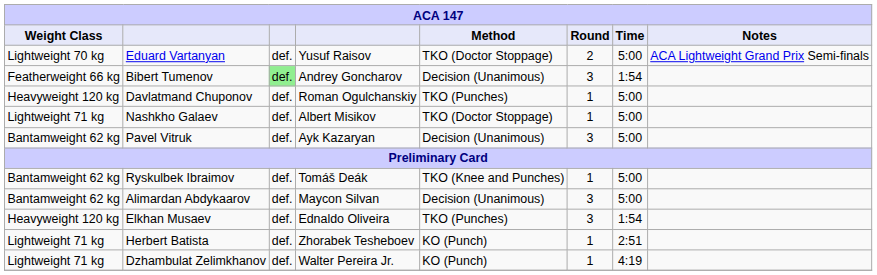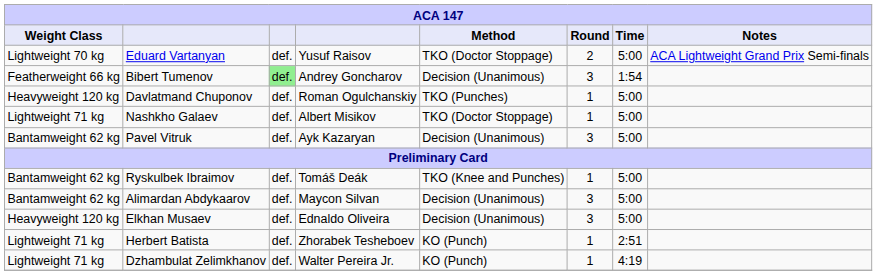 <table class="wikitable" style="font-size: 80%;">
 <tr>
 <th colspan="8" style="background-color: #ccf; color: #000080; text-align: center;"><strong>ACA 147</strong></th>
 </tr>
 <tr>
 <th colspan="1" style="background-color: #E6E8FA; color: #000000; text-align: center;">Weight Class</th>
 <th colspan="1" style="background-color: #E6E8FA; color: #000000; text-align: center;"></th>
 <th colspan="1" style="background-color: #E6E8FA; color: #000000; text-align: center;"></th>
 <th colspan="1" style="background-color: #E6E8FA; color: #000000; text-align: center;"></th>
 <th colspan="1" style="background-color: #E6E8FA; color: #000000; text-align: center;">Method</th>
 <th colspan="1" style="background-color: #E6E8FA; color: #000000; text-align: center;">Round</th>
 <th colspan="1" style="background-color: #E6E8FA; color: #000000; text-align: center;">Time</th>
 <th colspan="1" style="background-color: #E6E8FA; color: #000000; text-align: center;">Notes</th>
 </tr>
 <tr>
 <td>Lightweight 70 kg</td>
 <td> <a href='#'>Eduard Vartanyan</a></td>
 <td>def.</td>
 <td> Yusuf Raisov</td>
 <td>TKO (Doctor Stoppage)</td>
 <td align=center>2</td>
 <td align=center>5:00</td>
 <td><a href='#'>ACA Lightweight Grand Prix</a> Semi-finals</td>
 </tr>
 <tr>
 <td>Featherweight 66 kg</td>
 <td> Bibert Tumenov</td>
 <td style="background: lightgreen;">def.</td>
 <td> Andrey Goncharov</td>
 <td>Decision (Unanimous)</td>
 <td align=center>3</td>
 <td align=center>1:54</td>
 <td></td>
 </tr>
 <tr>
 <td>Heavyweight 120 kg</td>
 <td> Davlatmand Chuponov</td>
 <td>def.</td>
 <td> Roman Ogulchanskiy</td>
 <td>TKO (Punches)</td>
 <td align=center>1</td>
 <td align=center>5:00</td>
 <td></td>
 </tr>
 <tr>
 <td>Lightweight 71 kg</td>
 <td> Nashkho Galaev</td>
 <td>def.</td>
 <td> Albert Misikov</td>
 <td>TKO (Doctor Stoppage)</td>
 <td align=center>1</td>
 <td align=center>5:00</td>
 <td></td>
 </tr>
 <tr>
 <td>Bantamweight 62 kg</td>
 <td> Pavel Vitruk</td>
 <td>def.</td>
 <td> Ayk Kazaryan</td>
 <td>Decision (Unanimous)</td>
 <td align=center>3</td>
 <td align=center>5:00</td>
 <td></td>
 </tr>
 <tr>
 <th colspan="8" style="background-color: #ccf; color: #000080; text-align: center;"><strong>Preliminary Card</strong></th>
 </tr>
 <tr>
 <td>Bantamweight 62 kg</td>
 <td> Ryskulbek Ibraimov</td>
 <td>def.</td>
 <td> Tomáš Deák</td>
 <td>TKO (Knee and Punches)</td>
 <td align=center>1</td>
 <td align=center>5:00</td>
 <td></td>
 </tr>
 <tr>
 <td>Bantamweight 62 kg</td>
 <td> Alimardan Abdykaarov</td>
 <td>def.</td>
 <td> Maycon Silvan</td>
 <td>Decision (Unanimous)</td>
 <td align=center>3</td>
 <td align=center>5:00</td>
 <td></td>
 </tr>
 <tr>
 <td>Heavyweight 120 kg</td>
 <td> Elkhan Musaev</td>
 <td>def.</td>
 <td> Ednaldo Oliveira</td>
-<td>TKO (Punches)</td>
+<td>Decision (Unanimous)</td>
 <td align=center>3</td>
-<td align=center>1:54</td>
+<td align=center>5:00</td>
 <td></td>
 </tr>
 <tr>
 <td>Lightweight 71 kg</td>
 <td> Herbert Batista</td>
 <td>def.</td>
 <td> Zhorabek Tesheboev</td>
 <td>KO (Punch)</td>
 <td align=center>1</td>
 <td align=center>2:51</td>
 <td></td>
 </tr>
 <tr>
 <td>Lightweight 71 kg</td>
 <td> Dzhambulat Zelimkhanov</td>
 <td>def.</td>
 <td> Walter Pereira Jr.</td>
 <td>KO (Punch)</td>
 <td align=center>1</td>
 <td align=center>4:19</td>
 <td></td>
 </tr>
 <tr>
 </tr>
 </table>
